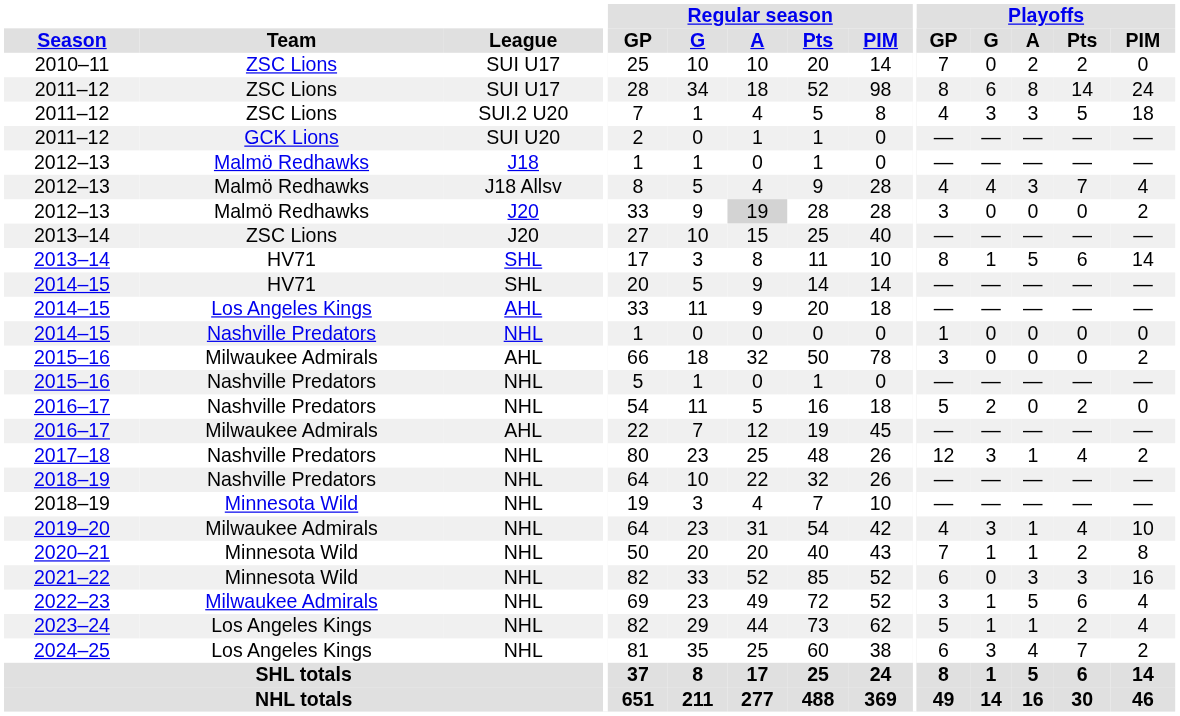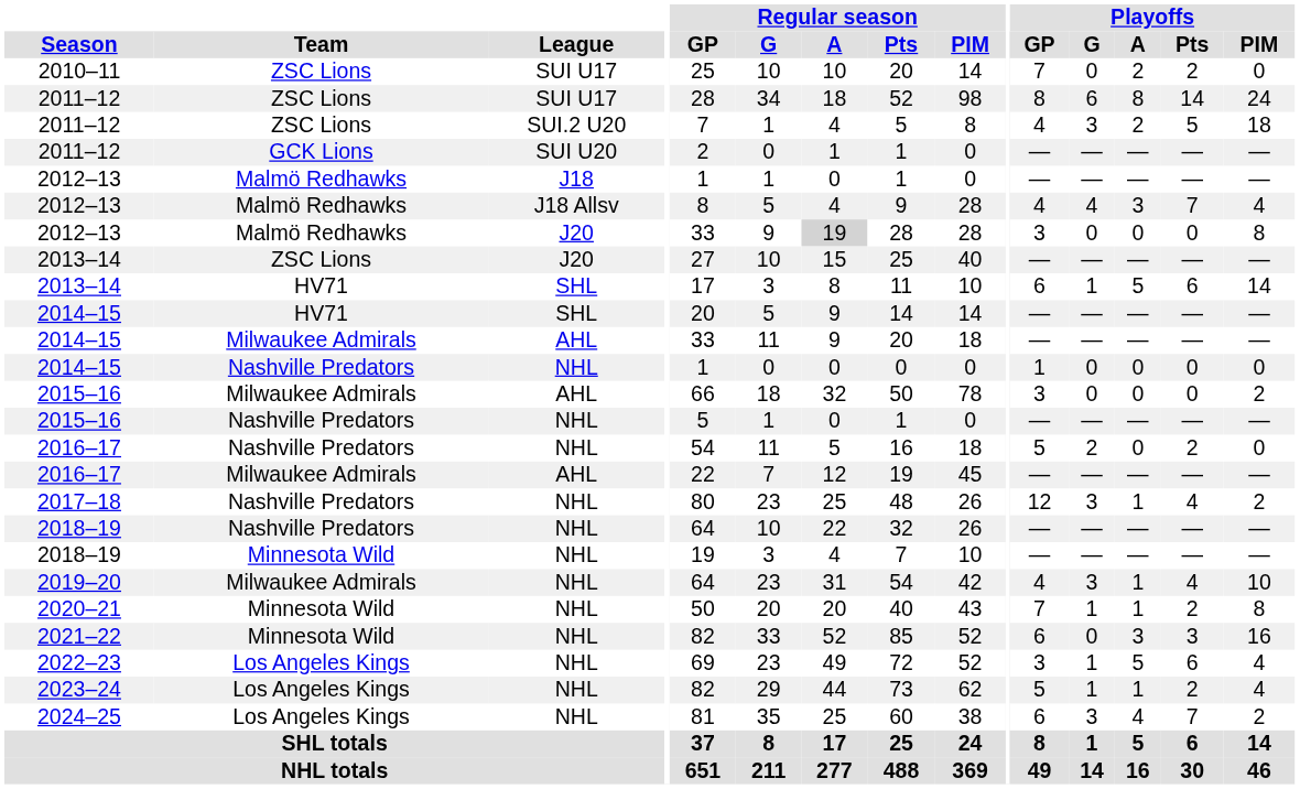 <table border="0" cellpadding="1" cellspacing="0" style="text-align:center; width:60em">
 <tr bgcolor="#e0e0e0">
 <th colspan="3" bgcolor="#ffffff"></th>
 <th rowspan="99" bgcolor="#ffffff"></th>
 <th colspan="5"><a href='#'>Regular season</a></th>
 <th rowspan="99" bgcolor="#ffffff"></th>
 <th colspan="5"><a href='#'>Playoffs</a></th>
 </tr>
 <tr bgcolor="#e0e0e0">
 <th><a href='#'>Season</a></th>
 <th>Team</th>
 <th>League</th>
 <th>GP</th>
 <th><a href='#'>G</a></th>
 <th><a href='#'>A</a></th>
 <th><a href='#'>Pts</a></th>
 <th><a href='#'>PIM</a></th>
 <th>GP</th>
 <th>G</th>
 <th>A</th>
 <th>Pts</th>
 <th>PIM</th>
 </tr>
 <tr>
 <td>2010–11</td>
 <td><a href='#'>ZSC Lions</a></td>
 <td>SUI U17</td>
 <td>25</td>
 <td>10</td>
 <td>10</td>
 <td>20</td>
 <td>14</td>
 <td>7</td>
 <td>0</td>
 <td>2</td>
 <td>2</td>
 <td>0</td>
 </tr>
 <tr bgcolor="#f0f0f0">
 <td>2011–12</td>
 <td>ZSC Lions</td>
 <td>SUI U17</td>
 <td>28</td>
 <td>34</td>
 <td>18</td>
 <td>52</td>
 <td>98</td>
 <td>8</td>
 <td>6</td>
 <td>8</td>
 <td>14</td>
 <td>24</td>
 </tr>
 <tr>
 <td>2011–12</td>
 <td>ZSC Lions</td>
 <td>SUI.2 U20</td>
 <td>7</td>
 <td>1</td>
 <td>4</td>
 <td>5</td>
 <td>8</td>
 <td>4</td>
 <td>3</td>
-<td>3</td>
+<td>2</td>
 <td>5</td>
 <td>18</td>
 </tr>
 <tr bgcolor="#f0f0f0">
 <td>2011–12</td>
 <td><a href='#'>GCK Lions</a></td>
 <td>SUI U20</td>
 <td>2</td>
 <td>0</td>
 <td>1</td>
 <td>1</td>
 <td>0</td>
 <td>—</td>
 <td>—</td>
 <td>—</td>
 <td>—</td>
 <td>—</td>
 </tr>
 <tr>
 <td>2012–13</td>
 <td><a href='#'>Malmö Redhawks</a></td>
 <td><a href='#'>J18</a></td>
 <td>1</td>
 <td>1</td>
 <td>0</td>
 <td>1</td>
 <td>0</td>
 <td>—</td>
 <td>—</td>
 <td>—</td>
 <td>—</td>
 <td>—</td>
 </tr>
 <tr bgcolor="#f0f0f0">
 <td>2012–13</td>
 <td>Malmö Redhawks</td>
 <td>J18 Allsv</td>
 <td>8</td>
 <td>5</td>
 <td>4</td>
 <td>9</td>
 <td>28</td>
 <td>4</td>
 <td>4</td>
 <td>3</td>
 <td>7</td>
 <td>4</td>
 </tr>
 <tr>
 <td>2012–13</td>
 <td>Malmö Redhawks</td>
 <td><a href='#'>J20</a></td>
 <td>33</td>
 <td>9</td>
 <td style="background: lightgrey;">19</td>
 <td>28</td>
 <td>28</td>
 <td>3</td>
 <td>0</td>
 <td>0</td>
 <td>0</td>
-<td>2</td>
+<td>8</td>
 </tr>
 <tr bgcolor="#f0f0f0">
 <td>2013–14</td>
 <td>ZSC Lions</td>
 <td>J20</td>
 <td>27</td>
 <td>10</td>
 <td>15</td>
 <td>25</td>
 <td>40</td>
 <td>—</td>
 <td>—</td>
 <td>—</td>
 <td>—</td>
 <td>—</td>
 </tr>
 <tr>
 <td><a href='#'>2013–14</a></td>
 <td>HV71</td>
 <td><a href='#'>SHL</a></td>
 <td>17</td>
 <td>3</td>
 <td>8</td>
 <td>11</td>
 <td>10</td>
-<td>8</td>
+<td>6</td>
 <td>1</td>
 <td>5</td>
 <td>6</td>
 <td>14</td>
 </tr>
 <tr bgcolor="#f0f0f0">
 <td><a href='#'>2014–15</a></td>
 <td>HV71</td>
 <td>SHL</td>
 <td>20</td>
 <td>5</td>
 <td>9</td>
 <td>14</td>
 <td>14</td>
 <td>—</td>
 <td>—</td>
 <td>—</td>
 <td>—</td>
 <td>—</td>
 </tr>
 <tr>
 <td><a href='#'>2014–15</a></td>
-<td><a href='#'>Los Angeles Kings</a></td>
+<td><a href='#'>Milwaukee Admirals</a></td>
 <td><a href='#'>AHL</a></td>
 <td>33</td>
 <td>11</td>
 <td>9</td>
 <td>20</td>
 <td>18</td>
 <td>—</td>
 <td>—</td>
 <td>—</td>
 <td>—</td>
 <td>—</td>
 </tr>
 <tr bgcolor="#f0f0f0">
 <td><a href='#'>2014–15</a></td>
 <td><a href='#'>Nashville Predators</a></td>
 <td><a href='#'>NHL</a></td>
 <td>1</td>
 <td>0</td>
 <td>0</td>
 <td>0</td>
 <td>0</td>
 <td>1</td>
 <td>0</td>
 <td>0</td>
 <td>0</td>
 <td>0</td>
 </tr>
 <tr>
 <td><a href='#'>2015–16</a></td>
 <td>Milwaukee Admirals</td>
 <td>AHL</td>
 <td>66</td>
 <td>18</td>
 <td>32</td>
 <td>50</td>
 <td>78</td>
 <td>3</td>
 <td>0</td>
 <td>0</td>
 <td>0</td>
 <td>2</td>
 </tr>
 <tr bgcolor="#f0f0f0">
 <td><a href='#'>2015–16</a></td>
 <td>Nashville Predators</td>
 <td>NHL</td>
 <td>5</td>
 <td>1</td>
 <td>0</td>
 <td>1</td>
 <td>0</td>
 <td>—</td>
 <td>—</td>
 <td>—</td>
 <td>—</td>
 <td>—</td>
 </tr>
 <tr>
 <td><a href='#'>2016–17</a></td>
 <td>Nashville Predators</td>
 <td>NHL</td>
 <td>54</td>
 <td>11</td>
 <td>5</td>
 <td>16</td>
 <td>18</td>
 <td>5</td>
 <td>2</td>
 <td>0</td>
 <td>2</td>
 <td>0</td>
 </tr>
 <tr bgcolor="#f0f0f0">
 <td><a href='#'>2016–17</a></td>
 <td>Milwaukee Admirals</td>
 <td>AHL</td>
 <td>22</td>
 <td>7</td>
 <td>12</td>
 <td>19</td>
 <td>45</td>
 <td>—</td>
 <td>—</td>
 <td>—</td>
 <td>—</td>
 <td>—</td>
 </tr>
 <tr>
 <td><a href='#'>2017–18</a></td>
 <td>Nashville Predators</td>
 <td>NHL</td>
 <td>80</td>
 <td>23</td>
 <td>25</td>
 <td>48</td>
 <td>26</td>
 <td>12</td>
 <td>3</td>
 <td>1</td>
 <td>4</td>
 <td>2</td>
 </tr>
 <tr bgcolor="#f0f0f0">
 <td><a href='#'>2018–19</a></td>
 <td>Nashville Predators</td>
 <td>NHL</td>
 <td>64</td>
 <td>10</td>
 <td>22</td>
 <td>32</td>
 <td>26</td>
 <td>—</td>
 <td>—</td>
 <td>—</td>
 <td>—</td>
 <td>—</td>
 </tr>
 <tr>
 <td>2018–19</td>
 <td><a href='#'>Minnesota Wild</a></td>
 <td>NHL</td>
 <td>19</td>
 <td>3</td>
 <td>4</td>
 <td>7</td>
 <td>10</td>
 <td>—</td>
 <td>—</td>
 <td>—</td>
 <td>—</td>
 <td>—</td>
 </tr>
 <tr bgcolor="#f0f0f0">
 <td><a href='#'>2019–20</a></td>
 <td>Milwaukee Admirals</td>
 <td>NHL</td>
 <td>64</td>
 <td>23</td>
 <td>31</td>
 <td>54</td>
 <td>42</td>
 <td>4</td>
 <td>3</td>
 <td>1</td>
 <td>4</td>
 <td>10</td>
 </tr>
 <tr>
 <td><a href='#'>2020–21</a></td>
 <td>Minnesota Wild</td>
 <td>NHL</td>
 <td>50</td>
 <td>20</td>
 <td>20</td>
 <td>40</td>
 <td>43</td>
 <td>7</td>
 <td>1</td>
 <td>1</td>
 <td>2</td>
 <td>8</td>
 </tr>
 <tr bgcolor="#f0f0f0">
 <td><a href='#'>2021–22</a></td>
 <td>Minnesota Wild</td>
 <td>NHL</td>
 <td>82</td>
 <td>33</td>
 <td>52</td>
 <td>85</td>
 <td>52</td>
 <td>6</td>
 <td>0</td>
 <td>3</td>
 <td>3</td>
 <td>16</td>
 </tr>
 <tr>
 <td><a href='#'>2022–23</a></td>
-<td><a href='#'>Milwaukee Admirals</a></td>
+<td><a href='#'>Los Angeles Kings</a></td>
 <td>NHL</td>
 <td>69</td>
 <td>23</td>
 <td>49</td>
 <td>72</td>
 <td>52</td>
 <td>3</td>
 <td>1</td>
 <td>5</td>
 <td>6</td>
 <td>4</td>
 </tr>
 <tr bgcolor="#f0f0f0">
 <td><a href='#'>2023–24</a></td>
 <td>Los Angeles Kings</td>
 <td>NHL</td>
 <td>82</td>
 <td>29</td>
 <td>44</td>
 <td>73</td>
 <td>62</td>
 <td>5</td>
 <td>1</td>
 <td>1</td>
 <td>2</td>
 <td>4</td>
 </tr>
 <tr>
 <td><a href='#'>2024–25</a></td>
 <td>Los Angeles Kings</td>
 <td>NHL</td>
 <td>81</td>
 <td>35</td>
 <td>25</td>
 <td>60</td>
 <td>38</td>
 <td>6</td>
 <td>3</td>
 <td>4</td>
 <td>7</td>
 <td>2</td>
 </tr>
 <tr bgcolor="#e0e0e0">
 <th colspan="3">SHL totals</th>
 <th>37</th>
 <th>8</th>
 <th>17</th>
 <th>25</th>
 <th>24</th>
 <th>8</th>
 <th>1</th>
 <th>5</th>
 <th>6</th>
 <th>14</th>
 </tr>
 <tr bgcolor="#e0e0e0">
 <th colspan="3">NHL totals</th>
 <th>651</th>
 <th>211</th>
 <th>277</th>
 <th>488</th>
 <th>369</th>
 <th>49</th>
 <th>14</th>
 <th>16</th>
 <th>30</th>
 <th>46</th>
 </tr>
 </table>
